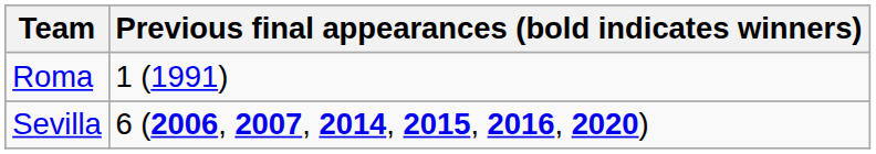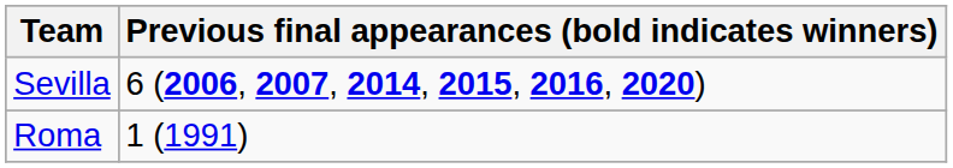 <table class="wikitable">
 <tr>
 <th>Team</th>
 <th>Previous final appearances (bold indicates winners)</th>
 </tr>
 <tr>
+<td> <a href='#'>Sevilla</a></td>
+<td>6 (<strong><a href='#'>2006</a></strong>, <strong><a href='#'>2007</a></strong>, <strong><a href='#'>2014</a></strong>, <strong><a href='#'>2015</a></strong>, <strong><a href='#'>2016</a></strong>, <strong><a href='#'>2020</a></strong>)</td>
+</tr>
+<tr>
 <td> <a href='#'>Roma</a></td>
 <td>1 (<a href='#'>1991</a>)</td>
 </tr>
-<tr>
-<td> <a href='#'>Sevilla</a></td>
-<td>6 (<strong><a href='#'>2006</a></strong>, <strong><a href='#'>2007</a></strong>, <strong><a href='#'>2014</a></strong>, <strong><a href='#'>2015</a></strong>, <strong><a href='#'>2016</a></strong>, <strong><a href='#'>2020</a></strong>)</td>
-</tr>
 </table>
